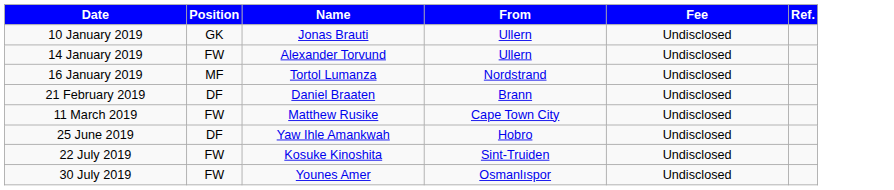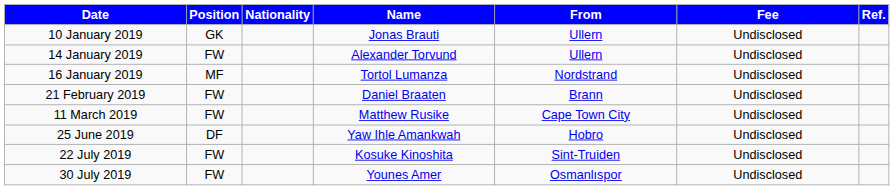 <table class="wikitable"  style="text-align:center; font-size:90%; ">
 <tr>
 <th style="background:#00f; color:white; width:200px;">Date</th>
 <th style="background:#00f; color:white; width:50px;">Position</th>
+<th style="background:#00f; color:white; width:50px;">Nationality</th>
 <th style="background:#00f; color:white; width:200px;">Name</th>
 <th style="background:#00f; color:white; width:200px;">From</th>
 <th style="background:#00f; color:white; width:200px;">Fee</th>
 <th style="background:#00f; color:white; width:25px;">Ref.</th>
 </tr>
 <tr>
 <td>10 January 2019</td>
 <td>GK</td>
+<td></td>
 <td><a href='#'>Jonas Brauti</a></td>
 <td><a href='#'>Ullern</a></td>
 <td>Undisclosed</td>
 <td></td>
 </tr>
 <tr>
 <td>14 January 2019</td>
 <td>FW</td>
+<td></td>
 <td><a href='#'>Alexander Torvund</a></td>
 <td><a href='#'>Ullern</a></td>
 <td>Undisclosed</td>
 <td></td>
 </tr>
 <tr>
 <td>16 January 2019</td>
 <td>MF</td>
+<td></td>
 <td><a href='#'>Tortol Lumanza</a></td>
 <td><a href='#'>Nordstrand</a></td>
 <td>Undisclosed</td>
 <td></td>
 </tr>
 <tr>
 <td>21 February 2019</td>
-<td>DF</td>
+<td>FW</td>
+<td></td>
 <td><a href='#'>Daniel Braaten</a></td>
 <td><a href='#'>Brann</a></td>
 <td>Undisclosed</td>
 <td></td>
 </tr>
 <tr>
 <td>11 March 2019</td>
 <td>FW</td>
+<td></td>
 <td><a href='#'>Matthew Rusike</a></td>
 <td><a href='#'>Cape Town City</a></td>
 <td>Undisclosed</td>
 <td></td>
 </tr>
 <tr>
 <td>25 June 2019</td>
 <td>DF</td>
+<td></td>
 <td><a href='#'>Yaw Ihle Amankwah</a></td>
 <td><a href='#'>Hobro</a></td>
 <td>Undisclosed</td>
 <td></td>
 </tr>
 <tr>
 <td>22 July 2019</td>
 <td>FW</td>
+<td></td>
 <td><a href='#'>Kosuke Kinoshita</a></td>
 <td><a href='#'>Sint-Truiden</a></td>
 <td>Undisclosed</td>
 <td></td>
 </tr>
 <tr>
 <td>30 July 2019</td>
 <td>FW</td>
+<td></td>
 <td><a href='#'>Younes Amer</a></td>
 <td><a href='#'>Osmanlıspor</a></td>
 <td>Undisclosed</td>
 <td></td>
 </tr>
 </table>
